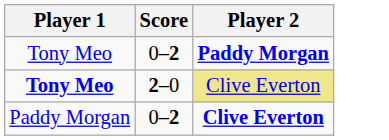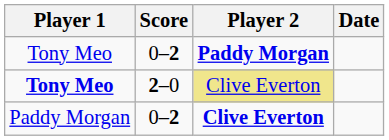 <table class="wikitable" style="text-align: center">
 <tr>
 <th>Player 1</th>
 <th>Score</th>
 <th>Player 2</th>
+<th>Date</th>
 </tr>
 <tr>
 <td> <a href='#'>Tony Meo</a></td>
 <td>0–<strong>2</strong></td>
 <td> <strong><a href='#'>Paddy Morgan</a></strong></td>
+<td></td>
 </tr>
 <tr>
 <td> <strong><a href='#'>Tony Meo</a></strong></td>
 <td><strong>2</strong>–0</td>
 <td style="background: khaki;"> <a href='#'>Clive Everton</a></td>
+<td></td>
 </tr>
 <tr>
 <td> <a href='#'>Paddy Morgan</a></td>
 <td>0–<strong>2</strong></td>
 <td> <strong><a href='#'>Clive Everton</a></strong></td>
+<td></td>
 </tr>
 </table>
